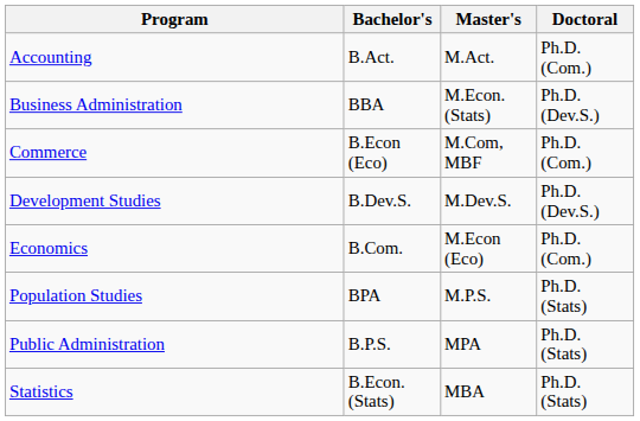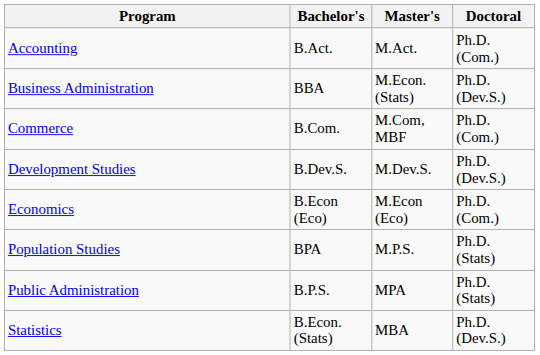 <table class="wikitable">
 <tr>
 <th width="300">Program</th>
 <th width="80">Bachelor's</th>
 <th width="80">Master's</th>
 <th width="80">Doctoral</th>
 </tr>
 <tr>
 <td><a href='#'>Accounting</a></td>
 <td>B.Act.</td>
 <td>M.Act.</td>
 <td>Ph.D. (Com.)</td>
 </tr>
 <tr>
 <td><a href='#'>Business Administration</a></td>
 <td>BBA</td>
 <td>M.Econ. (Stats)</td>
 <td>Ph.D. (Dev.S.)</td>
 </tr>
 <tr>
 <td><a href='#'>Commerce</a></td>
-<td>B.Econ (Eco)</td>
+<td>B.Com.</td>
 <td>M.Com, MBF</td>
 <td>Ph.D. (Com.)</td>
 </tr>
 <tr>
 <td><a href='#'>Development Studies</a></td>
 <td>B.Dev.S.</td>
 <td>M.Dev.S.</td>
 <td>Ph.D. (Dev.S.)</td>
 </tr>
 <tr>
 <td><a href='#'>Economics</a></td>
-<td>B.Com.</td>
+<td>B.Econ (Eco)</td>
 <td>M.Econ (Eco)</td>
 <td>Ph.D. (Com.)</td>
 </tr>
 <tr>
 <td><a href='#'>Population Studies</a></td>
 <td>BPA</td>
 <td>M.P.S.</td>
 <td>Ph.D. (Stats)</td>
 </tr>
 <tr>
 <td><a href='#'>Public Administration</a></td>
 <td>B.P.S.</td>
 <td>MPA</td>
 <td>Ph.D. (Stats)</td>
 </tr>
 <tr>
 <td><a href='#'>Statistics</a></td>
 <td>B.Econ. (Stats)</td>
 <td>MBA</td>
-<td>Ph.D. (Stats)</td>
+<td>Ph.D. (Dev.S.)</td>
 </tr>
 </table>
